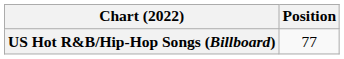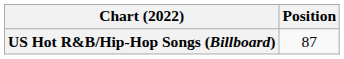 <table class="wikitable plainrowheaders" style="text-align:center">
 <tr>
 <th scope="col">Chart (2022)</th>
 <th scope="col">Position</th>
 </tr>
 <tr>
 <th scope="row">US Hot R&B/Hip-Hop Songs (<em>Billboard</em>)</th>
-<td>77</td>
+<td>87</td>
 </tr>
 </table>
